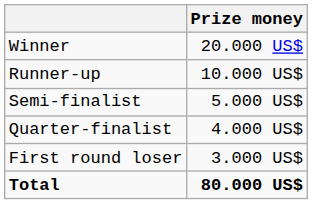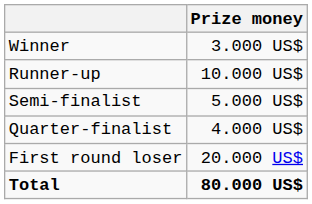 <table class="wikitable sortable">
 <tr>
 <th></th>
 <th>Prize money</th>
 </tr>
 <tr>
 <td>Winner</td>
-<td style="text-align:right">20.000 <a href='#'>US$</a></td>
+<td style="text-align:right">3.000 US$</td>
 </tr>
 <tr>
 <td>Runner-up</td>
 <td style="text-align:right">10.000 US$</td>
 </tr>
 <tr>
 <td>Semi-finalist</td>
 <td style="text-align:right">5.000 US$</td>
 </tr>
 <tr>
 <td>Quarter-finalist</td>
 <td style="text-align:right">4.000 US$</td>
 </tr>
 <tr>
 <td>First round loser</td>
-<td style="text-align:right">3.000 US$</td>
+<td style="text-align:right">20.000 <a href='#'>US$</a></td>
 </tr>
 <tr>
 <td><strong>Total</strong></td>
 <td style="text-align:right"><strong>80.000 US$</strong></td>
 </tr>
 </table>
